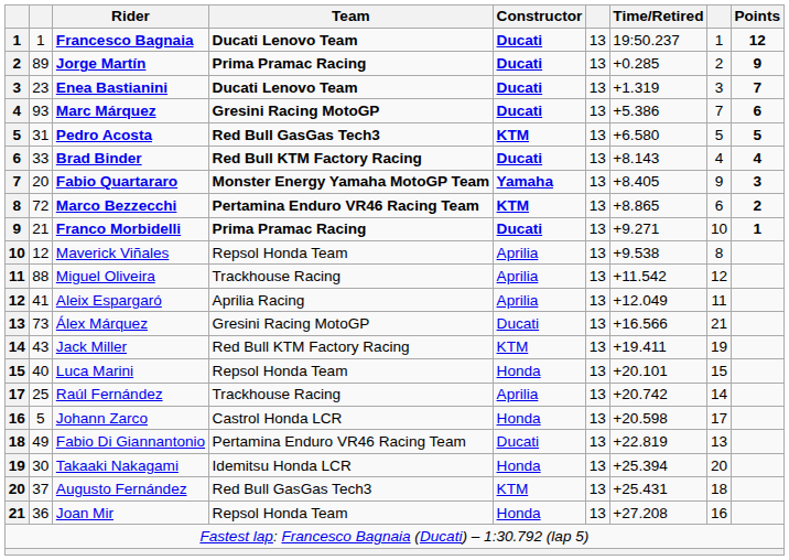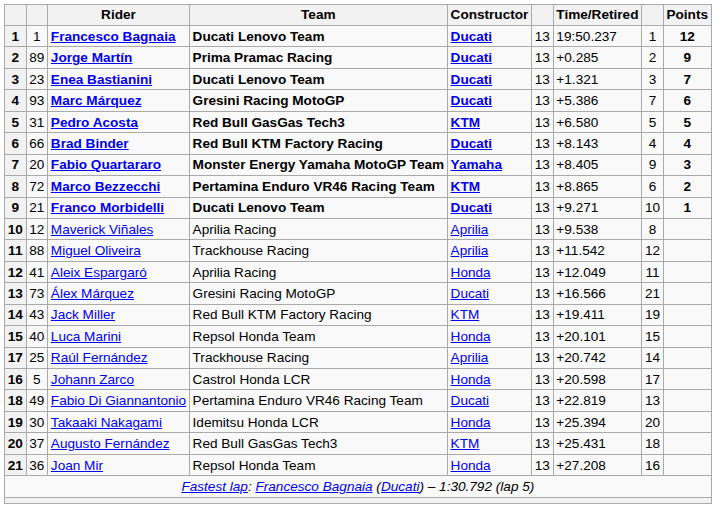 <table class="wikitable sortable" style="font-size: 85%;">
 <tr>
 <th scope="col"></th>
 <th scope="col"></th>
 <th scope="col">Rider</th>
 <th scope="col">Team</th>
 <th scope="col">Constructor</th>
 <th scope="col" class="unsortable"></th>
 <th scope="col" class="unsortable">Time/Retired</th>
 <th scope="col"></th>
 <th scope="col">Points</th>
 </tr>
 <tr>
 <th scope="row">1</th>
 <td align="center">1</td>
 <td data-sort-value="bag"> <strong><a href='#'>Francesco Bagnaia</a></strong></td>
 <td><strong>Ducati Lenovo Team</strong></td>
 <td><strong><a href='#'>Ducati</a></strong></td>
 <td>13</td>
 <td>19:50.237</td>
 <td align="center">1</td>
 <td align="center"><strong>12</strong></td>
 </tr>
 <tr>
 <th scope="row">2</th>
 <td align="center">89</td>
 <td data-sort-value="mart"> <strong><a href='#'>Jorge Martín</a></strong></td>
 <td><strong>Prima Pramac Racing</strong></td>
 <td><strong><a href='#'>Ducati</a></strong></td>
 <td>13</td>
 <td>+0.285</td>
 <td align="center">2</td>
 <td align="center"><strong>9</strong></td>
 </tr>
 <tr>
 <th scope="row">3</th>
 <td align="center">23</td>
 <td data-sort-value="bas"> <strong><a href='#'>Enea Bastianini</a></strong></td>
 <td><strong>Ducati Lenovo Team</strong></td>
 <td><strong><a href='#'>Ducati</a></strong></td>
 <td>13</td>
-<td>+1.319</td>
+<td>+1.321</td>
 <td align="center">3</td>
 <td align="center"><strong>7</strong></td>
 </tr>
 <tr>
 <th scope="row">4</th>
 <td align="center">93</td>
 <td data-sort-value="marqm"> <strong><a href='#'>Marc Márquez</a></strong></td>
 <td><strong>Gresini Racing MotoGP</strong></td>
 <td><strong><a href='#'>Ducati</a></strong></td>
 <td>13</td>
 <td>+5.386</td>
 <td align="center">7</td>
 <td align="center"><strong>6</strong></td>
 </tr>
 <tr>
 <th scope="row">5</th>
 <td align="center">31</td>
 <td data-sort-value="aco"> <strong><a href='#'>Pedro Acosta</a></strong></td>
 <td><strong>Red Bull GasGas Tech3</strong></td>
 <td><strong><a href='#'>KTM</a></strong></td>
 <td>13</td>
 <td>+6.580</td>
 <td align="center">5</td>
 <td align="center"><strong>5</strong></td>
 </tr>
 <tr>
 <th scope="row">6</th>
-<td align="center">33</td>
+<td align="center">66</td>
 <td data-sort-value="bin"> <strong><a href='#'>Brad Binder</a></strong></td>
 <td><strong>Red Bull KTM Factory Racing</strong></td>
 <td><strong><a href='#'>Ducati</a></strong></td>
 <td>13</td>
 <td>+8.143</td>
 <td align="center">4</td>
 <td align="center"><strong>4</strong></td>
 </tr>
 <tr>
 <th scope="row">7</th>
 <td align="center">20</td>
 <td data-sort-value="qua"> <strong><a href='#'>Fabio Quartararo</a></strong></td>
 <td><strong>Monster Energy Yamaha MotoGP Team</strong></td>
 <td><strong><a href='#'>Yamaha</a></strong></td>
 <td>13</td>
 <td>+8.405</td>
 <td align="center">9</td>
 <td align="center"><strong>3</strong></td>
 </tr>
 <tr>
 <th scope="row">8</th>
 <td align="center">72</td>
 <td data-sort-value="bez"><strong> <a href='#'>Marco Bezzecchi</a></strong></td>
 <td><strong>Pertamina Enduro VR46 Racing Team</strong></td>
 <td><strong><a href='#'>KTM</a></strong></td>
 <td>13</td>
 <td>+8.865</td>
 <td align="center">6</td>
 <td align="center"><strong>2</strong></td>
 </tr>
 <tr>
 <th scope="row">9</th>
 <td align="center">21</td>
 <td data-sort-value="mor"><strong> <a href='#'>Franco Morbidelli</a></strong></td>
-<td><strong>Prima Pramac Racing</strong></td>
+<td><strong>Ducati Lenovo Team</strong></td>
 <td><strong><a href='#'>Ducati</a></strong></td>
 <td>13</td>
 <td>+9.271</td>
 <td align="center">10</td>
 <td align="center"><strong>1</strong></td>
 </tr>
 <tr>
 <th scope="row">10</th>
 <td align="center">12</td>
 <td data-sort-value="vin"> <a href='#'>Maverick Viñales</a></td>
-<td>Repsol Honda Team</td>
+<td>Aprilia Racing</td>
 <td><a href='#'>Aprilia</a></td>
 <td>13</td>
 <td>+9.538</td>
 <td align="center">8</td>
 <td align="center"></td>
 </tr>
 <tr>
 <th scope="row">11</th>
 <td align="center">88</td>
 <td data-sort-value="oli"> <a href='#'>Miguel Oliveira</a></td>
 <td>Trackhouse Racing</td>
 <td><a href='#'>Aprilia</a></td>
 <td>13</td>
 <td>+11.542</td>
 <td align="center">12</td>
 <td align="center"></td>
 </tr>
 <tr>
 <th scope="row">12</th>
 <td align="center">41</td>
 <td data-sort-value="esp"> <a href='#'>Aleix Espargaró</a></td>
 <td>Aprilia Racing</td>
-<td><a href='#'>Aprilia</a></td>
+<td><a href='#'>Honda</a></td>
 <td>13</td>
 <td>+12.049</td>
 <td align="center">11</td>
 <td align="center"></td>
 </tr>
 <tr>
 <th scope="row">13</th>
 <td align="center">73</td>
 <td data-sort-value="marqa"> <a href='#'>Álex Márquez</a></td>
 <td>Gresini Racing MotoGP</td>
 <td><a href='#'>Ducati</a></td>
 <td>13</td>
 <td>+16.566</td>
 <td align="center">21</td>
 <td align="center"></td>
 </tr>
 <tr>
 <th scope="row">14</th>
 <td align="center">43</td>
 <td data-sort-value="mil"> <a href='#'>Jack Miller</a></td>
 <td>Red Bull KTM Factory Racing</td>
 <td><a href='#'>KTM</a></td>
 <td>13</td>
 <td>+19.411</td>
 <td align="center">19</td>
 <td align="center"></td>
 </tr>
 <tr>
 <th scope="row">15</th>
 <td align="center">40</td>
 <td data-sort-value="mari"> <a href='#'>Luca Marini</a></td>
 <td>Repsol Honda Team</td>
 <td><a href='#'>Honda</a></td>
 <td>13</td>
 <td>+20.101</td>
 <td align="center">15</td>
 <td align="center"></td>
 </tr>
 <tr>
 <th scope="row">17</th>
 <td align="center">25</td>
 <td data-sort-value="ferr"> <a href='#'>Raúl Fernández</a></td>
 <td>Trackhouse Racing</td>
 <td><a href='#'>Aprilia</a></td>
 <td>13</td>
 <td>+20.742</td>
 <td align="center">14</td>
 <td align="center"></td>
 </tr>
 <tr>
 <th scope="row">16</th>
 <td align="center">5</td>
 <td data-sort-value="zar"> <a href='#'>Johann Zarco</a></td>
 <td>Castrol Honda LCR</td>
 <td><a href='#'>Honda</a></td>
 <td>13</td>
 <td>+20.598</td>
 <td align="center">17</td>
 <td align="center"></td>
 </tr>
 <tr>
 <th scope="row">18</th>
 <td align="center">49</td>
 <td data-sort-value="dig"> <a href='#'>Fabio Di Giannantonio</a></td>
 <td>Pertamina Enduro VR46 Racing Team</td>
 <td><a href='#'>Ducati</a></td>
 <td>13</td>
 <td>+22.819</td>
 <td align="center">13</td>
 <td align="center"></td>
 </tr>
 <tr>
 <th scope="row">19</th>
 <td align="center">30</td>
 <td data-sort-value="nak"> <a href='#'>Takaaki Nakagami</a></td>
 <td>Idemitsu Honda LCR</td>
 <td><a href='#'>Honda</a></td>
 <td>13</td>
 <td>+25.394</td>
 <td align="center">20</td>
 <td align="center"></td>
 </tr>
 <tr>
 <th scope="row">20</th>
 <td align="center">37</td>
 <td data-sort-value="fera"> <a href='#'>Augusto Fernández</a></td>
 <td>Red Bull GasGas Tech3</td>
 <td><a href='#'>KTM</a></td>
 <td>13</td>
 <td>+25.431</td>
 <td align="center">18</td>
 <td align="center"></td>
 </tr>
 <tr>
 <th scope="row">21</th>
 <td align="center">36</td>
 <td data-sort-value="mir"> <a href='#'>Joan Mir</a></td>
 <td>Repsol Honda Team</td>
 <td><a href='#'>Honda</a></td>
 <td>13</td>
 <td>+27.208</td>
 <td align="center">16</td>
 <td align="center"></td>
 </tr>
 <tr>
 </tr>
 <tr class="sortbottom">
 <td colspan="9" style="text-align:center"><em><a href='#'>Fastest lap</a>:  <a href='#'>Francesco Bagnaia</a> (<a href='#'>Ducati</a>) – 1:30.792 (lap 5)</em></td>
 </tr>
 <tr class="sortbottom">
 <th colspan=9></th>
 </tr>
 </table>
